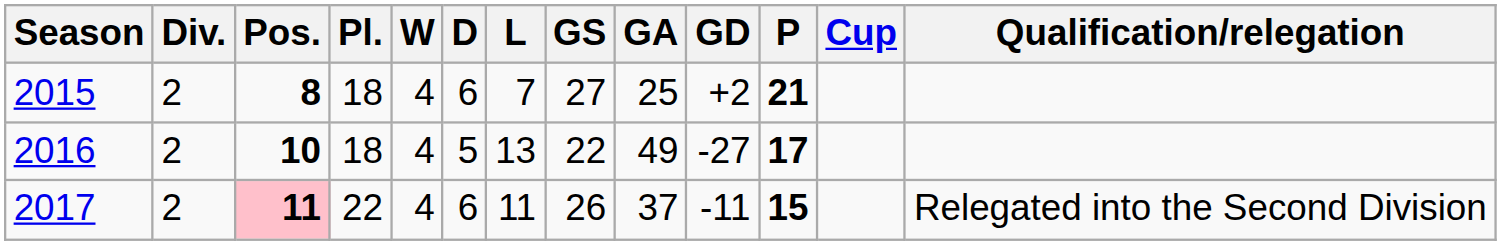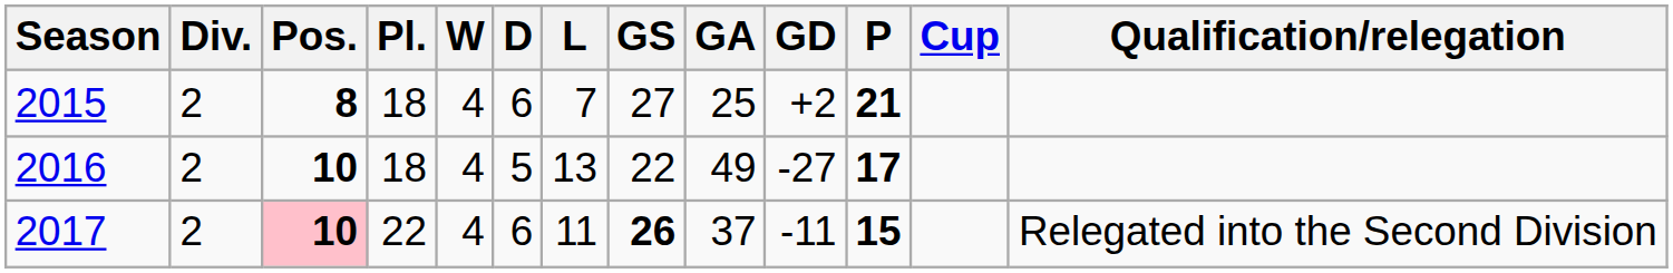 <table class="wikitable">
 <tr style="background:#efefef;">
 <th>Season</th>
 <th>Div.</th>
 <th>Pos.</th>
 <th>Pl.</th>
 <th>W</th>
 <th>D</th>
 <th>L</th>
 <th>GS</th>
 <th>GA</th>
 <th>GD</th>
 <th>P</th>
 <th><a href='#'>Cup</a></th>
 <th>Qualification/relegation</th>
 </tr>
 <tr>
 <td><a href='#'>2015</a></td>
 <td>2</td>
 <td align=right><strong>8</strong></td>
 <td align=right>18</td>
 <td align=right>4</td>
 <td align=right>6</td>
 <td align=right>7</td>
 <td align=right>27</td>
 <td align=right>25</td>
 <td align=right>+2</td>
 <td align=right><strong>21</strong></td>
 <td></td>
 <td></td>
 </tr>
 <tr>
 <td><a href='#'>2016</a></td>
 <td>2</td>
 <td align=right><strong>10</strong></td>
 <td align=right>18</td>
 <td align=right>4</td>
 <td align=right>5</td>
 <td align=right>13</td>
 <td align=right>22</td>
 <td align=right>49</td>
 <td align=right>-27</td>
 <td align=right><strong>17</strong></td>
 <td></td>
 <td></td>
 </tr>
 <tr>
 <td><a href='#'>2017</a></td>
 <td>2</td>
-<td align=right bgcolor=FFC0CB><strong>11</strong></td>
+<td align=right bgcolor=FFC0CB><strong>10</strong></td>
 <td align=right>22</td>
 <td align=right>4</td>
 <td align=right>6</td>
 <td align=right>11</td>
-<td align=right>26</td>
+<td align=right><strong>26</strong></td>
 <td align=right>37</td>
 <td align=right>-11</td>
 <td align=right><strong>15</strong></td>
 <td></td>
 <td>Relegated into the Second Division</td>
 </tr>
 </table>
